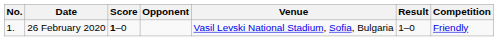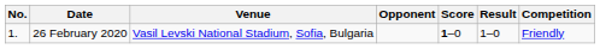 <table class="wikitable">
 <tr>
 <th>No.</th>
 <th>Date</th>
+<th>Venue</th>
+<th>Opponent</th>
 <th>Score</th>
-<th>Opponent</th>
-<th>Venue</th>
 <th>Result</th>
 <th>Competition</th>
 </tr>
 <tr>
 <td>1.</td>
 <td>26 February 2020</td>
+<td><a href='#'>Vasil Levski National Stadium</a>, <a href='#'>Sofia</a>, Bulgaria</td>
+<td></td>
 <td><strong>1</strong>–0</td>
-<td></td>
-<td><a href='#'>Vasil Levski National Stadium</a>, <a href='#'>Sofia</a>, Bulgaria</td>
 <td>1–0</td>
 <td><a href='#'>Friendly</a></td>
 </tr>
 </table>
